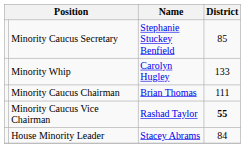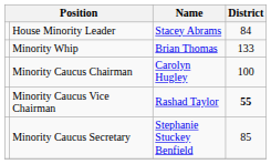 <table class="wikitable">
 <tr>
 <th colspan=2 align=center>Position</th>
 <th width="099" align=center>Name</th>
 <th align=center>District</th>
 </tr>
 <tr>
 <td></td>
-<td>Minority Caucus Secretary</td>
-<td><a href='#'>Stephanie Stuckey Benfield</a></td>
-<td align=center>85</td>
+<td width="201">House Minority Leader</td>
+<td><a href='#'>Stacey Abrams</a></td>
+<td align=center>84</td>
 </tr>
 <tr>
 <td></td>
 <td>Minority Whip</td>
-<td><a href='#'>Carolyn Hugley</a></td>
+<td><a href='#'>Brian Thomas</a></td>
 <td align=center>133</td>
 </tr>
 <tr>
 <td></td>
 <td>Minority Caucus Chairman</td>
-<td><a href='#'>Brian Thomas</a></td>
-<td align=center>111</td>
+<td><a href='#'>Carolyn Hugley</a></td>
+<td align=center>100</td>
 </tr>
 <tr>
 <td></td>
 <td>Minority Caucus Vice Chairman</td>
 <td><a href='#'>Rashad Taylor</a></td>
 <td align=center><strong>55</strong></td>
 </tr>
 <tr>
 <td></td>
-<td width="201">House Minority Leader</td>
-<td><a href='#'>Stacey Abrams</a></td>
-<td align=center>84</td>
+<td>Minority Caucus Secretary</td>
+<td><a href='#'>Stephanie Stuckey Benfield</a></td>
+<td align=center>85</td>
 </tr>
 <tr>
 </tr>
 </table>
